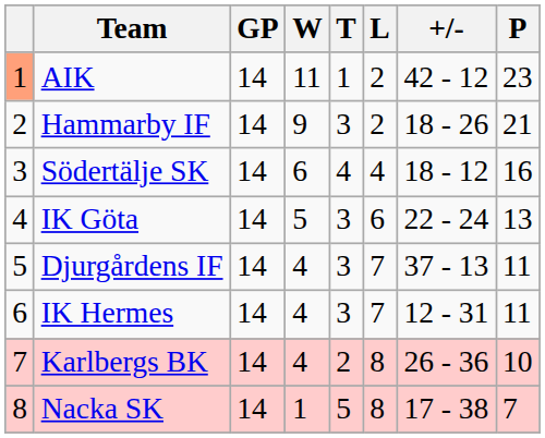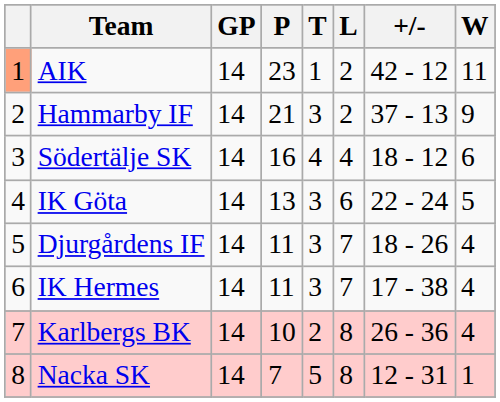 <table class="wikitable">
 <tr>
 <th></th>
 <th>Team</th>
 <th>GP</th>
-<th>W</th>
+<th>P</th>
 <th>T</th>
 <th>L</th>
 <th>+/-</th>
-<th>P</th>
+<th>W</th>
 </tr>
 <tr>
 <td style="background: lightsalmon;">1</td>
 <td><a href='#'>AIK</a></td>
 <td>14</td>
-<td>11</td>
+<td>23</td>
 <td>1</td>
 <td>2</td>
 <td>42 - 12</td>
-<td>23</td>
+<td>11</td>
 </tr>
 <tr>
 <td>2</td>
 <td><a href='#'>Hammarby IF</a></td>
 <td>14</td>
-<td>9</td>
+<td>21</td>
 <td>3</td>
 <td>2</td>
-<td>18 - 26</td>
-<td>21</td>
+<td>37 - 13</td>
+<td>9</td>
 </tr>
 <tr>
 <td>3</td>
 <td><a href='#'>Södertälje SK</a></td>
 <td>14</td>
-<td>6</td>
+<td>16</td>
 <td>4</td>
 <td>4</td>
 <td>18 - 12</td>
-<td>16</td>
+<td>6</td>
 </tr>
 <tr>
 <td>4</td>
 <td><a href='#'>IK Göta</a></td>
 <td>14</td>
-<td>5</td>
+<td>13</td>
 <td>3</td>
 <td>6</td>
 <td>22 - 24</td>
-<td>13</td>
+<td>5</td>
 </tr>
 <tr>
 <td>5</td>
 <td><a href='#'>Djurgårdens IF</a></td>
 <td>14</td>
-<td>4</td>
+<td>11</td>
 <td>3</td>
 <td>7</td>
-<td>37 - 13</td>
-<td>11</td>
+<td>18 - 26</td>
+<td>4</td>
 </tr>
 <tr>
 <td>6</td>
 <td><a href='#'>IK Hermes</a></td>
 <td>14</td>
-<td>4</td>
+<td>11</td>
 <td>3</td>
 <td>7</td>
-<td>12 - 31</td>
-<td>11</td>
+<td>17 - 38</td>
+<td>4</td>
 </tr>
 <tr align="left" style="background:#ffcccc;">
 <td>7</td>
 <td><a href='#'>Karlbergs BK</a></td>
 <td>14</td>
-<td>4</td>
+<td>10</td>
 <td>2</td>
 <td>8</td>
 <td>26 - 36</td>
-<td>10</td>
+<td>4</td>
 </tr>
 <tr align="left" style="background:#ffcccc;">
 <td>8</td>
 <td><a href='#'>Nacka SK</a></td>
 <td>14</td>
-<td>1</td>
+<td>7</td>
 <td>5</td>
 <td>8</td>
-<td>17 - 38</td>
-<td>7</td>
+<td>12 - 31</td>
+<td>1</td>
 </tr>
 </table>
